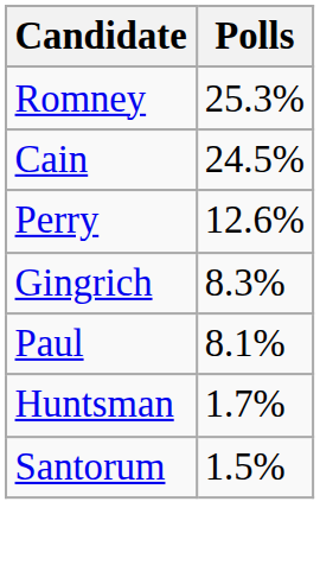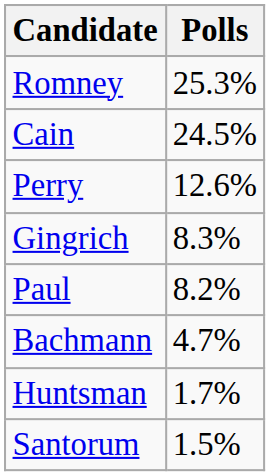 <table class="wikitable sortable floatright">
 <tr>
 <th>Candidate</th>
 <th>Polls</th>
 </tr>
 <tr>
 <td><a href='#'>Romney</a></td>
 <td>25.3%</td>
 </tr>
 <tr>
 <td><a href='#'>Cain</a></td>
 <td>24.5%</td>
 </tr>
 <tr>
 <td><a href='#'>Perry</a></td>
 <td>12.6%</td>
 </tr>
 <tr>
 <td><a href='#'>Gingrich</a></td>
 <td>8.3%</td>
 </tr>
 <tr>
 <td><a href='#'>Paul</a></td>
-<td>8.1%</td>
+<td>8.2%</td>
+</tr>
+<tr>
+<td><a href='#'>Bachmann</a></td>
+<td>4.7%</td>
 </tr>
 <tr>
 <td><a href='#'>Huntsman</a></td>
 <td>1.7%</td>
 </tr>
 <tr>
 <td><a href='#'>Santorum</a></td>
 <td>1.5%</td>
 </tr>
 </table>
